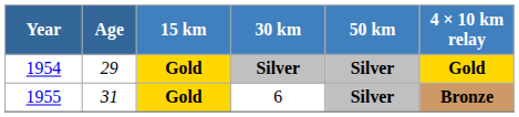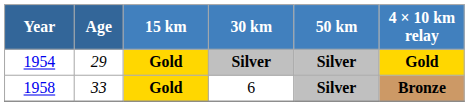 <table class="wikitable" style="font-size:95%; text-align:center; border:grey solid 1px; border-collapse:collapse; background:#ffffff;">
 <tr>
 <th style="background-color:#369; color:white; width:60px;"> Year </th>
 <th style="background-color:#369; color:white; width:40px;"> Age </th>
 <th style="background-color:#4180be; color:white; width:75px;"> 15 km </th>
 <th style="background-color:#4180be; color:white; width:75px;"> 30 km </th>
 <th style="background-color:#4180be; color:white; width:75px;"> 50 km </th>
 <th style="background-color:#4180be; color:white; width:75px;"> 4 × 10 km <br> relay </th>
 </tr>
 <tr>
 <td><a href='#'>1954</a></td>
 <td><em>29</em></td>
 <td style="background:gold;"><strong>Gold</strong></td>
 <td style="background:silver;"><strong>Silver</strong></td>
 <td style="background:silver;"><strong>Silver</strong></td>
 <td style="background:gold;"><strong>Gold</strong></td>
 </tr>
 <tr>
-<td><a href='#'>1955</a></td>
-<td><em>31</em></td>
+<td><a href='#'>1958</a></td>
+<td><em>33</em></td>
 <td style="background:gold;"><strong>Gold</strong></td>
 <td>6</td>
 <td style="background:silver;"><strong>Silver</strong></td>
 <td bgcolor="cc9966"><strong>Bronze</strong></td>
 </tr>
 <tr>
 </tr>
 </table>
